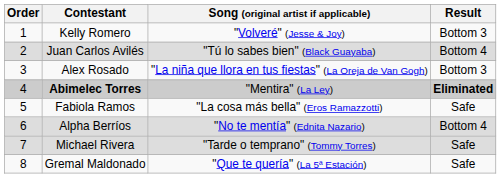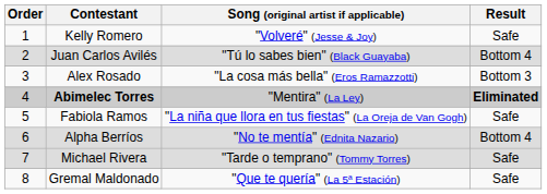 <table class="wikitable plainrowheaders" style="text-align:center;">
 <tr style="background:#f2f2f2;">
 <th scope="col">Order</th>
 <th scope="col">Contestant</th>
 <th scope="col">Song <small>(original artist if applicable)</small></th>
 <th scope="col">Result</th>
 </tr>
 <tr>
 <td>1</td>
 <td scope="row">Kelly Romero</td>
 <td>"<a href='#'>Volveré</a>" <small>(<a href='#'>Jesse & Joy</a>)</small></td>
-<td>Bottom 3</td>
+<td>Safe</td>
 </tr>
 <tr style="background:#ddd;">
 <td>2</td>
 <td scope="row">Juan Carlos Avilés</td>
 <td>"Tú lo sabes bien" <small>(<a href='#'>Black Guayaba</a>)</small></td>
 <td>Bottom 4</td>
 </tr>
 <tr>
 <td>3</td>
 <td scope="row">Alex Rosado</td>
-<td>"<a href='#'>La niña que llora en tus fiestas</a>" <small>(<a href='#'>La Oreja de Van Gogh</a>)</small></td>
+<td>"La cosa más bella" <small>(<a href='#'>Eros Ramazzotti</a>)</small></td>
 <td>Bottom 3</td>
 </tr>
 <tr style="background:#ccc;">
 <td>4</td>
 <td scope="row"><strong>Abimelec Torres</strong></td>
 <td>"Mentira" <small>(<a href='#'>La Ley</a>)</small></td>
 <td><strong>Eliminated</strong></td>
 </tr>
 <tr>
 <td>5</td>
 <td scope="row">Fabiola Ramos</td>
-<td>"La cosa más bella" <small>(<a href='#'>Eros Ramazzotti</a>)</small></td>
+<td>"<a href='#'>La niña que llora en tus fiestas</a>" <small>(<a href='#'>La Oreja de Van Gogh</a>)</small></td>
 <td>Safe</td>
 </tr>
 <tr style="background:#ddd;">
 <td>6</td>
 <td scope="row">Alpha Berríos</td>
 <td>"<a href='#'>No te mentía</a>" <small>(<a href='#'>Ednita Nazario</a>)</small></td>
 <td>Bottom 4</td>
 </tr>
 <tr style="background:#ddd;">
 <td>7</td>
 <td scope="row">Michael Rivera</td>
 <td>"Tarde o temprano" <small>(<a href='#'>Tommy Torres</a>)</small></td>
 <td>Safe</td>
 </tr>
 <tr>
 <td>8</td>
 <td scope="row">Gremal Maldonado</td>
 <td>"<a href='#'>Que te quería</a>" <small>(<a href='#'>La 5ª Estación</a>)</small></td>
 <td>Safe</td>
 </tr>
 </table>
